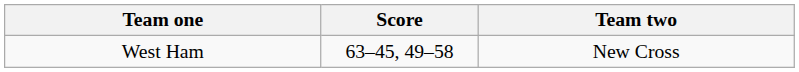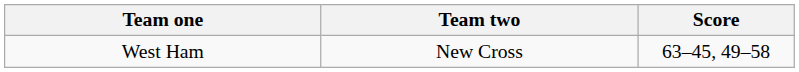 <table class="wikitable" style="text-align: center">
 <tr>
 <th width=250>Team one</th>
+<th width=250>Team two</th>
 <th width=120>Score</th>
-<th width=250>Team two</th>
 </tr>
 <tr>
 <td>West Ham</td>
+<td>New Cross</td>
 <td>63–45, 49–58</td>
-<td>New Cross</td>
 </tr>
 </table>
